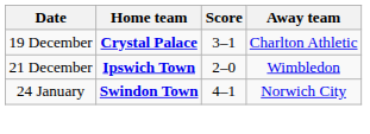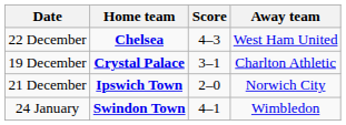 <table class="wikitable" style="text-align: center">
 <tr>
 <th>Date</th>
 <th>Home team</th>
 <th>Score</th>
 <th>Away team</th>
+</tr>
+<tr>
+<td>22 December</td>
+<td><strong><a href='#'>Chelsea</a></strong></td>
+<td>4–3</td>
+<td><a href='#'>West Ham United</a></td>
 </tr>
 <tr>
 <td>19 December</td>
 <td><strong><a href='#'>Crystal Palace</a></strong></td>
 <td>3–1</td>
 <td><a href='#'>Charlton Athletic</a></td>
 </tr>
 <tr>
 <td>21 December</td>
 <td><strong><a href='#'>Ipswich Town</a></strong></td>
 <td>2–0</td>
-<td><a href='#'>Wimbledon</a></td>
+<td><a href='#'>Norwich City</a></td>
 </tr>
 <tr>
 <td>24 January</td>
 <td><strong><a href='#'>Swindon Town</a></strong></td>
 <td>4–1</td>
-<td><a href='#'>Norwich City</a></td>
+<td><a href='#'>Wimbledon</a></td>
 </tr>
 </table>
